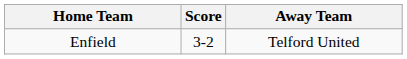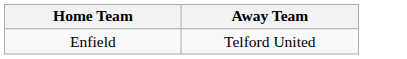 <table class="wikitable" style="text-align:center;">
 <tr>
 <th width=175>Home Team</th>
-<th width=20>Score</th>
 <th width=175>Away Team</th>
 </tr>
 <tr>
 <td>Enfield</td>
-<td>3-2</td>
 <td>Telford United</td>
 </tr>
 </table>
